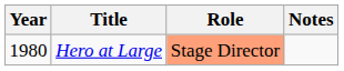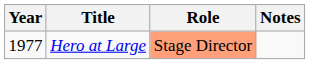 <table class="wikitable">
 <tr>
 <th>Year</th>
 <th>Title</th>
 <th>Role</th>
 <th>Notes</th>
 </tr>
 <tr>
-<td>1980</td>
+<td>1977</td>
 <td><em><a href='#'>Hero at Large</a></em></td>
 <td style="background: lightsalmon;">Stage Director</td>
 <td></td>
 </tr>
 </table>
